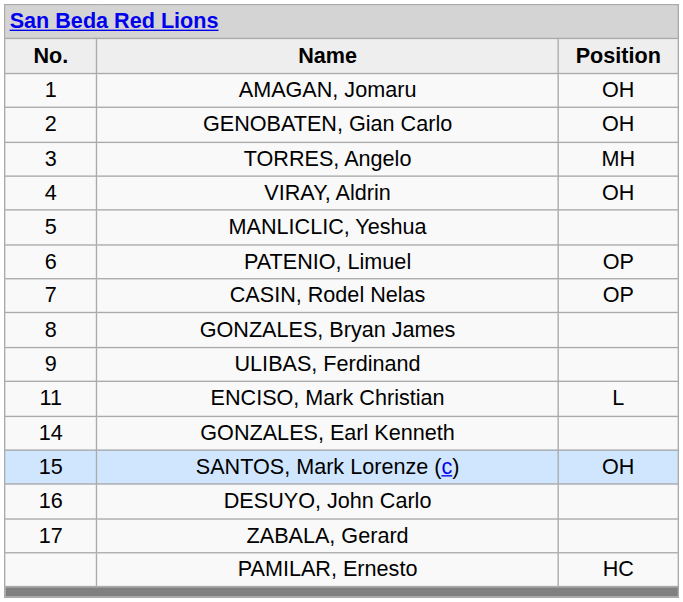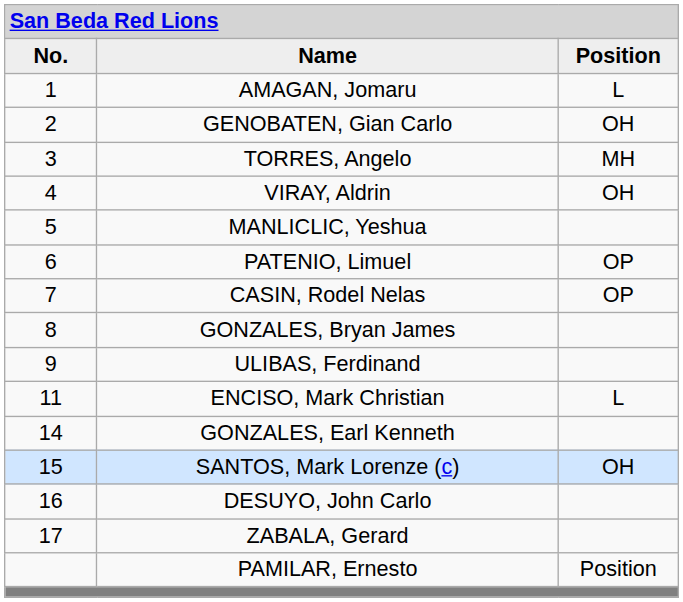 <table class='wikitable mw-collapsible mw-collapsed' style="text-align: center; width: 500px; border: none">
 <tr>
 <th style="background:#D4D4D4; text-align:left;" colspan=3><a href='#'>San Beda Red Lions</a></th>
 </tr>
 <tr style="background:#EEEEEE; font-weight:bold;">
 <td width=10%>No.</td>
 <td width=50%>Name</td>
 <td width=10%>Position</td>
 </tr>
 <tr>
 <td align=center>1</td>
 <td>AMAGAN, Jomaru</td>
-<td align=center>OH</td>
+<td align=center>L</td>
 </tr>
 <tr>
 <td align=center>2</td>
 <td>GENOBATEN, Gian Carlo</td>
 <td align=center>OH</td>
 </tr>
 <tr>
 <td align=center>3</td>
 <td>TORRES, Angelo</td>
 <td align=center>MH</td>
 </tr>
 <tr>
 <td align=center>4</td>
 <td>VIRAY, Aldrin</td>
 <td align=center>OH</td>
 </tr>
 <tr>
 <td align=center>5</td>
 <td>MANLICLIC, Yeshua</td>
 <td align=center></td>
 </tr>
 <tr>
 <td align=center>6</td>
 <td>PATENIO, Limuel</td>
 <td align=center>OP</td>
 </tr>
 <tr>
 <td align=center>7</td>
 <td>CASIN, Rodel Nelas</td>
 <td align=center>OP</td>
 </tr>
 <tr>
 <td align=center>8</td>
 <td>GONZALES, Bryan James</td>
 <td align=center></td>
 </tr>
 <tr>
 <td align=center>9</td>
 <td>ULIBAS, Ferdinand</td>
 <td align=center></td>
 </tr>
 <tr>
 <td align=center>11</td>
 <td>ENCISO, Mark Christian</td>
 <td align=center>L</td>
 </tr>
 <tr>
 <td align=center>14</td>
 <td>GONZALES, Earl Kenneth</td>
 <td align=center></td>
 </tr>
 <tr style="background: #D0E6FF;">
 <td align=center>15</td>
 <td>SANTOS, Mark Lorenze (<a href='#'>c</a>)</td>
 <td align=center>OH</td>
 </tr>
 <tr>
 <td align=center>16</td>
 <td>DESUYO, John Carlo</td>
 <td align=center></td>
 </tr>
 <tr>
 <td align=center>17</td>
 <td>ZABALA, Gerard</td>
 <td align=center></td>
 </tr>
 <tr>
 <td align=center></td>
 <td>PAMILAR, Ernesto</td>
-<td align=center>HC</td>
+<td width=10%>Position</td>
 </tr>
 <tr>
 <th style='background: grey;' colspan=3></th>
 </tr>
 </table>
